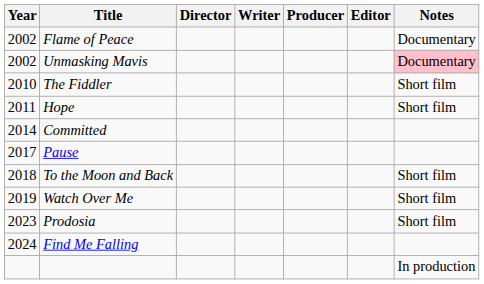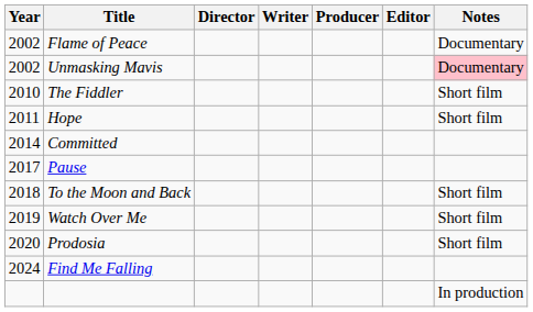 <table class="wikitable plainrowheaders sortable">
 <tr>
 <th scope="col">Year</th>
 <th scope="col">Title</th>
 <th scope="col">Director</th>
 <th scope="col">Writer</th>
 <th scope="col">Producer</th>
 <th scope="col">Editor</th>
 <th scope="col" class=unsortable>Notes</th>
 </tr>
 <tr>
 <td>2002</td>
 <td><em>Flame of Peace</em></td>
 <td></td>
 <td></td>
 <td></td>
 <td></td>
 <td>Documentary</td>
 </tr>
 <tr>
 <td>2002</td>
 <td><em>Unmasking Mavis</em></td>
 <td></td>
 <td></td>
 <td></td>
 <td></td>
 <td style="background: pink;">Documentary</td>
 </tr>
 <tr>
 <td>2010</td>
 <td><em>The Fiddler</em></td>
 <td></td>
 <td></td>
 <td></td>
 <td></td>
 <td>Short film</td>
 </tr>
 <tr>
 <td>2011</td>
 <td><em>Hope</em></td>
 <td></td>
 <td></td>
 <td></td>
 <td></td>
 <td>Short film</td>
 </tr>
 <tr>
 <td>2014</td>
 <td><em>Committed</em></td>
 <td></td>
 <td></td>
 <td></td>
 <td></td>
 <td></td>
 </tr>
 <tr>
 <td>2017</td>
 <td><em><a href='#'>Pause</a></em></td>
 <td></td>
 <td></td>
 <td></td>
 <td></td>
 <td></td>
 </tr>
 <tr>
 <td>2018</td>
 <td><em>To the Moon and Back</em></td>
 <td></td>
 <td></td>
 <td></td>
 <td></td>
 <td>Short film</td>
 </tr>
 <tr>
 <td>2019</td>
 <td><em>Watch Over Me</em></td>
 <td></td>
 <td></td>
 <td></td>
 <td></td>
 <td>Short film</td>
 </tr>
 <tr>
-<td>2023</td>
+<td>2020</td>
 <td><em>Prodosia</em></td>
 <td></td>
 <td></td>
 <td></td>
 <td></td>
 <td>Short film</td>
 </tr>
 <tr>
 <td>2024</td>
 <td><em><a href='#'>Find Me Falling</a></em></td>
 <td></td>
 <td></td>
 <td></td>
 <td></td>
 <td></td>
 </tr>
 <tr>
 <td></td>
 <td></td>
 <td></td>
 <td></td>
 <td></td>
 <td></td>
 <td>In production</td>
 </tr>
 </table>
